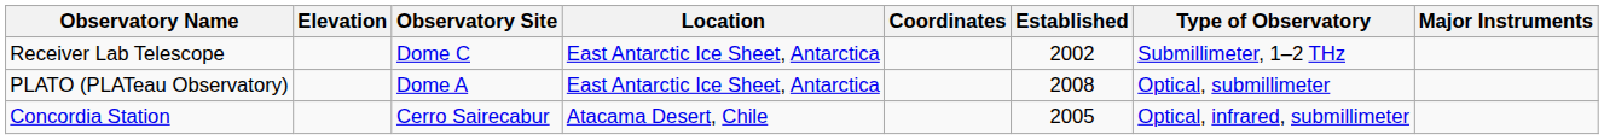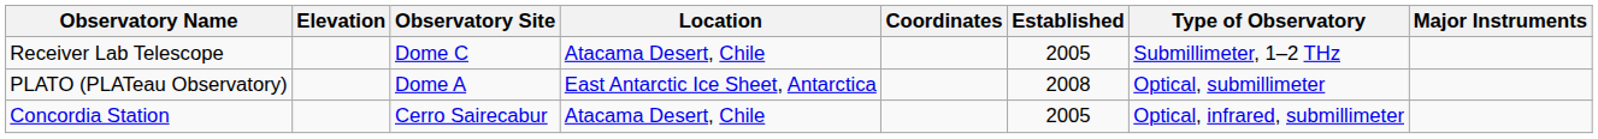 <table class="wikitable sortable">
 <tr>
 <th>Observatory Name</th>
 <th>Elevation</th>
 <th>Observatory Site</th>
 <th>Location</th>
 <th>Coordinates</th>
 <th>Established</th>
 <th>Type of Observatory</th>
 <th>Major Instruments</th>
 </tr>
 <tr>
 <td>Receiver Lab Telescope</td>
 <td></td>
 <td><a href='#'>Dome C</a></td>
-<td><a href='#'>East Antarctic Ice Sheet</a>, <a href='#'>Antarctica</a></td>
+<td><a href='#'>Atacama Desert</a>, <a href='#'>Chile</a></td>
 <td></td>
-<td align=center>2002</td>
+<td align=center>2005</td>
 <td><a href='#'>Submillimeter</a>, 1–2 <a href='#'>THz</a></td>
 <td></td>
 </tr>
 <tr>
 <td>PLATO (PLATeau Observatory)</td>
 <td></td>
 <td><a href='#'>Dome A</a></td>
 <td><a href='#'>East Antarctic Ice Sheet</a>, <a href='#'>Antarctica</a></td>
 <td></td>
 <td align=center>2008</td>
 <td><a href='#'>Optical</a>, <a href='#'>submillimeter</a></td>
 <td></td>
 </tr>
 <tr>
 <td><a href='#'>Concordia Station</a></td>
 <td></td>
 <td><a href='#'>Cerro Sairecabur</a></td>
 <td><a href='#'>Atacama Desert</a>, <a href='#'>Chile</a></td>
 <td></td>
 <td align=center>2005</td>
 <td><a href='#'>Optical</a>, <a href='#'>infrared</a>, <a href='#'>submillimeter</a></td>
 <td></td>
 </tr>
 </table>
